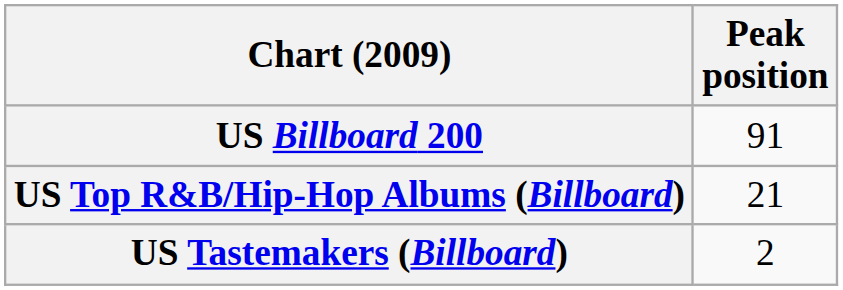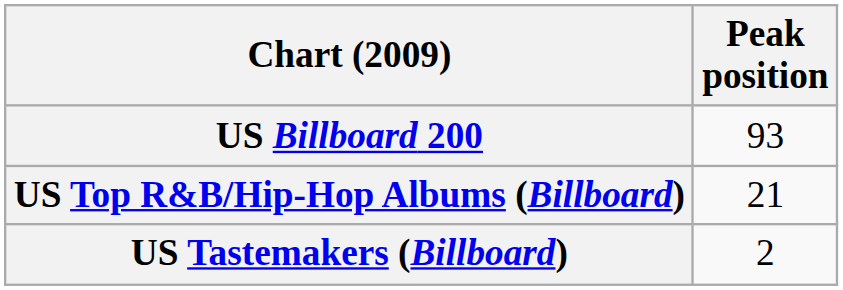 <table class="wikitable sortable plainrowheaders" style="text-align:center">
 <tr>
 <th scope="col">Chart (2009)</th>
 <th scope="col">Peak<br> position</th>
 </tr>
 <tr>
 <th scope="row">US <a href='#'><em>Billboard</em> 200</a></th>
-<td>91</td>
+<td>93</td>
 </tr>
 <tr>
 <th scope="row">US <a href='#'>Top R&B/Hip-Hop Albums</a> (<em><a href='#'>Billboard</a></em>)</th>
 <td>21</td>
 </tr>
 <tr>
 <th scope="row">US <a href='#'>Tastemakers</a> (<em><a href='#'>Billboard</a></em>)</th>
 <td>2</td>
 </tr>
 </table>
